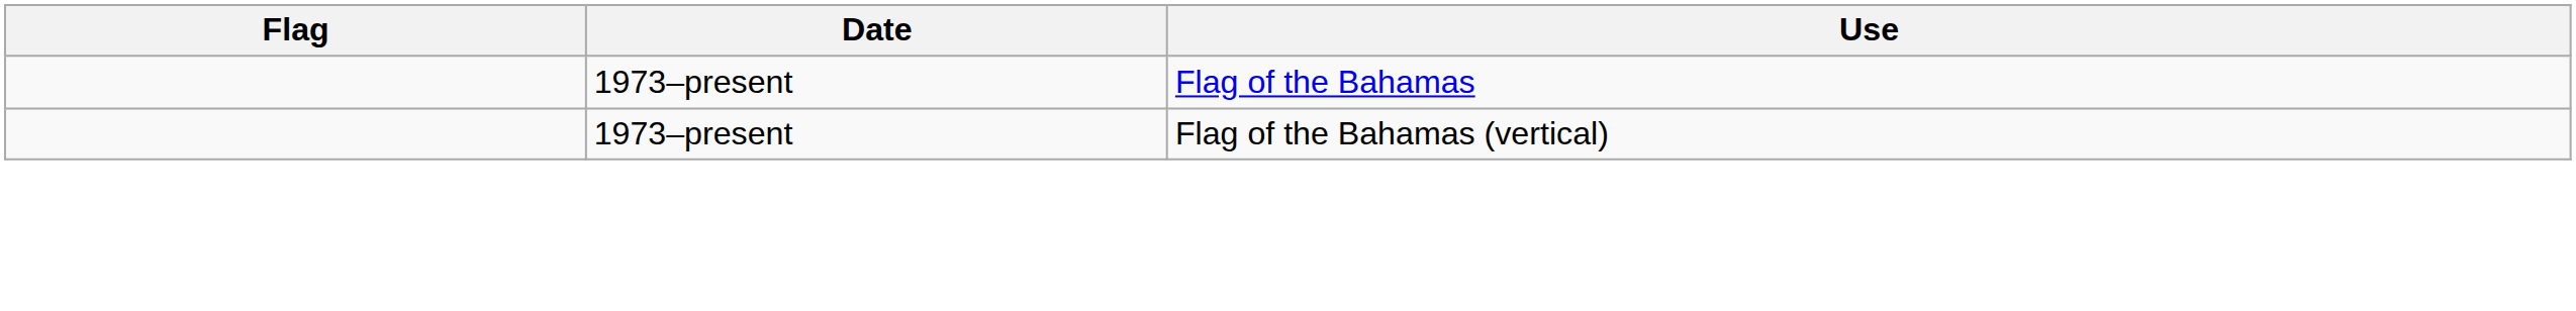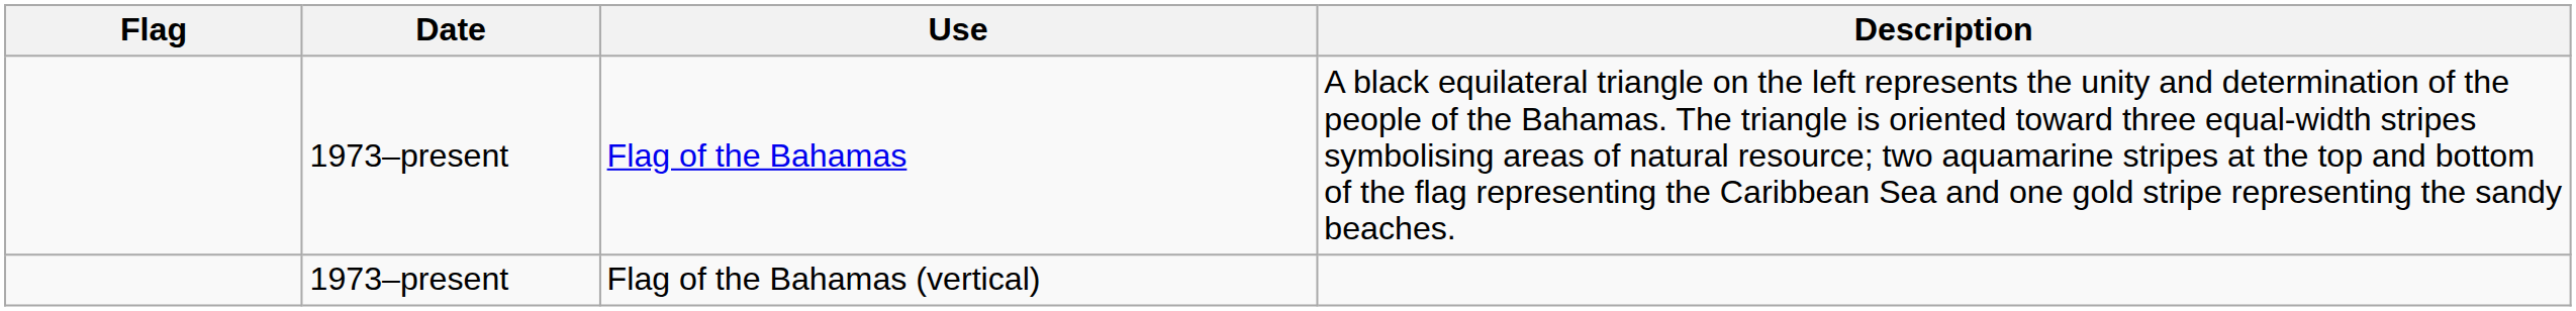 <table class="wikitable" style="width:100%">
 <tr>
 <th scope="col" style="width:120px;">Flag</th>
 <th scope="col" style="width:120px;">Date</th>
 <th scope="col" style="width:300px;">Use</th>
+<th scope="col" style="width:530px;">Description</th>
 </tr>
 <tr>
 <td></td>
 <td>1973–present</td>
 <td><a href='#'>Flag of the Bahamas</a></td>
+<td>A black equilateral triangle on the left represents the unity and determination of the people of the Bahamas. The triangle is oriented toward three equal-width stripes symbolising areas of natural resource; two aquamarine stripes at the top and bottom of the flag representing the Caribbean Sea and one gold stripe representing the sandy beaches.</td>
 </tr>
 <tr>
 <td></td>
 <td>1973–present</td>
 <td>Flag of the Bahamas (vertical)</td>
+<td></td>
 </tr>
 </table>
